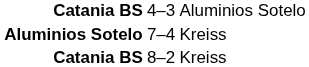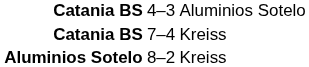 <table>
 <tr>
 <td></td>
 <th width=auto></th>
 <td></td>
 </tr>
 <tr>
 <td align=right><strong>Catania BS </strong></td>
 <td align=center>4–3</td>
 <td align=left> Aluminios Sotelo</td>
 </tr>
 <tr>
-<td align="right"><strong>Aluminios Sotelo</strong> </td>
+<td align="right"><strong>Catania BS</strong> </td>
 <td align=center>7–4</td>
 <td align=left> Kreiss</td>
 </tr>
 <tr>
-<td align="right"><strong>Catania BS</strong> </td>
+<td align="right"><strong>Aluminios Sotelo</strong> </td>
 <td align=center>8–2</td>
 <td align=left> Kreiss</td>
 </tr>
 </table>
